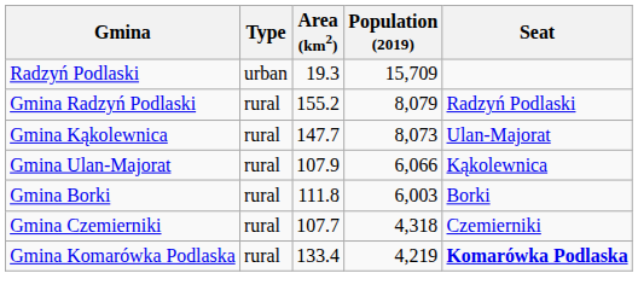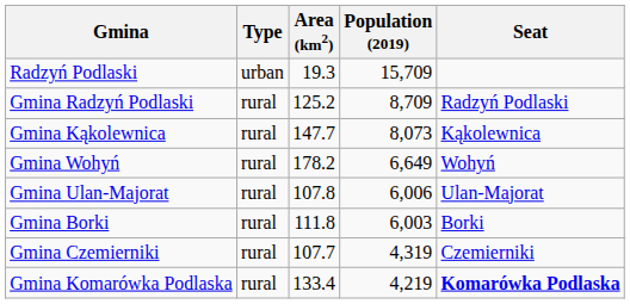 <table class="wikitable">
 <tr>
 <th>Gmina</th>
 <th>Type</th>
 <th>Area<br><small>(km<sup>2</sup>)</small></th>
 <th>Population<br><small>(2019)</small></th>
 <th>Seat</th>
 </tr>
 <tr>
 <td><a href='#'>Radzyń Podlaski</a></td>
 <td>urban</td>
 <td style="text-align:right;">19.3</td>
 <td style="text-align:right;">15,709</td>
 <td> </td>
 </tr>
 <tr>
 <td><a href='#'>Gmina Radzyń Podlaski</a></td>
 <td>rural</td>
-<td style="text-align:right;">155.2</td>
-<td style="text-align:right;">8,079</td>
+<td style="text-align:right;">125.2</td>
+<td style="text-align:right;">8,709</td>
 <td><a href='#'>Radzyń Podlaski</a></td>
 </tr>
 <tr>
 <td><a href='#'>Gmina Kąkolewnica</a></td>
 <td>rural</td>
 <td style="text-align:right;">147.7</td>
 <td style="text-align:right;">8,073</td>
-<td><a href='#'>Ulan-Majorat</a></td>
+<td><a href='#'>Kąkolewnica</a></td>
+</tr>
+<tr>
+<td><a href='#'>Gmina Wohyń</a></td>
+<td>rural</td>
+<td style="text-align:right;">178.2</td>
+<td style="text-align:right;">6,649</td>
+<td><a href='#'>Wohyń</a></td>
 </tr>
 <tr>
 <td><a href='#'>Gmina Ulan-Majorat</a></td>
 <td>rural</td>
-<td style="text-align:right;">107.9</td>
-<td style="text-align:right;">6,066</td>
-<td><a href='#'>Kąkolewnica</a></td>
+<td style="text-align:right;">107.8</td>
+<td style="text-align:right;">6,006</td>
+<td><a href='#'>Ulan-Majorat</a></td>
 </tr>
 <tr>
 <td><a href='#'>Gmina Borki</a></td>
 <td>rural</td>
 <td style="text-align:right;">111.8</td>
 <td style="text-align:right;">6,003</td>
 <td><a href='#'>Borki</a></td>
 </tr>
 <tr>
 <td><a href='#'>Gmina Czemierniki</a></td>
 <td>rural</td>
 <td style="text-align:right;">107.7</td>
-<td style="text-align:right;">4,318</td>
+<td style="text-align:right;">4,319</td>
 <td><a href='#'>Czemierniki</a></td>
 </tr>
 <tr>
 <td><a href='#'>Gmina Komarówka Podlaska</a></td>
 <td>rural</td>
 <td style="text-align:right;">133.4</td>
 <td style="text-align:right;">4,219</td>
 <td><strong><a href='#'>Komarówka Podlaska</a></strong></td>
 </tr>
 </table>
